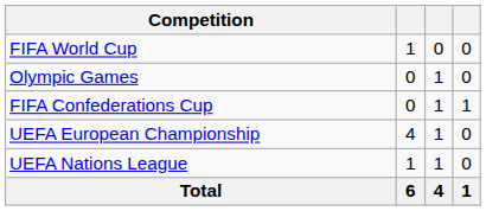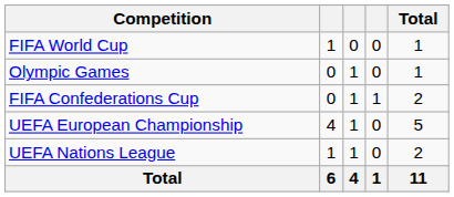 <table class="wikitable" style="width:30%; font-size:90%; text-align:center;">
 <tr>
 <th>Competition</th>
 <th></th>
 <th></th>
 <th></th>
+<th>Total</th>
 </tr>
 <tr>
 <td align=left><a href='#'>FIFA World Cup</a></td>
 <td>1</td>
 <td>0</td>
 <td>0</td>
+<td>1</td>
 </tr>
 <tr>
 <td align="left"><a href='#'>Olympic Games</a></td>
 <td>0</td>
 <td>1</td>
 <td>0</td>
+<td>1</td>
 </tr>
 <tr>
 <td align="left"><a href='#'>FIFA Confederations Cup</a></td>
 <td>0</td>
 <td>1</td>
 <td>1</td>
+<td>2</td>
 </tr>
 <tr>
 <td align=left><a href='#'>UEFA European Championship</a></td>
 <td>4</td>
 <td>1</td>
 <td>0</td>
+<td>5</td>
 </tr>
 <tr>
 <td align=left><a href='#'>UEFA Nations League</a></td>
 <td>1</td>
 <td>1</td>
 <td>0</td>
+<td>2</td>
 </tr>
 <tr>
 <th>Total</th>
 <th>6</th>
 <th>4</th>
 <th>1</th>
+<th>11</th>
 </tr>
 </table>
